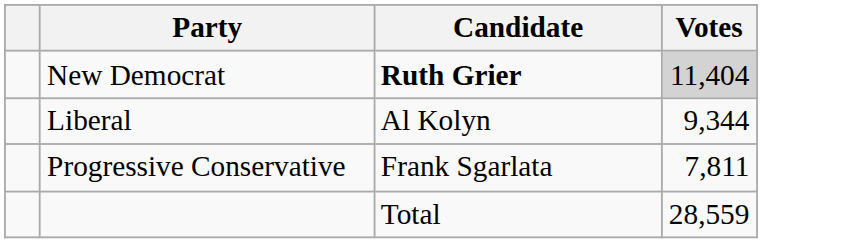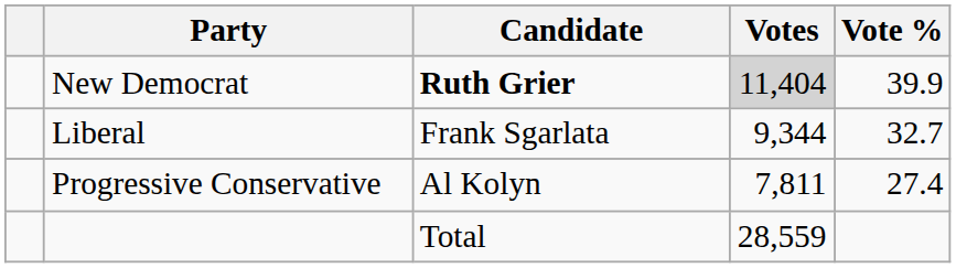 <table class="wikitable">
 <tr>
 <th></th>
 <th scope="col" width="175">Party</th>
 <th scope="col" width="150">Candidate</th>
 <th>Votes</th>
+<th>Vote %</th>
 </tr>
 <tr>
 <td>   </td>
 <td>New Democrat</td>
 <td><strong>Ruth Grier</strong></td>
 <td align=right style="background: lightgrey;">11,404</td>
+<td align=right>39.9</td>
 </tr>
 <tr |>
 <td>   </td>
 <td>Liberal</td>
-<td>Al Kolyn</td>
+<td>Frank Sgarlata</td>
 <td align=right>9,344</td>
+<td align=right>32.7</td>
 </tr>
 <tr>
 <td>   </td>
 <td>Progressive Conservative</td>
-<td>Frank Sgarlata</td>
+<td>Al Kolyn</td>
 <td align=right>7,811</td>
+<td align=right>27.4</td>
 </tr>
 <tr>
 <td></td>
 <td></td>
 <td>Total</td>
 <td align=right>28,559</td>
+<td></td>
 </tr>
 </table>
